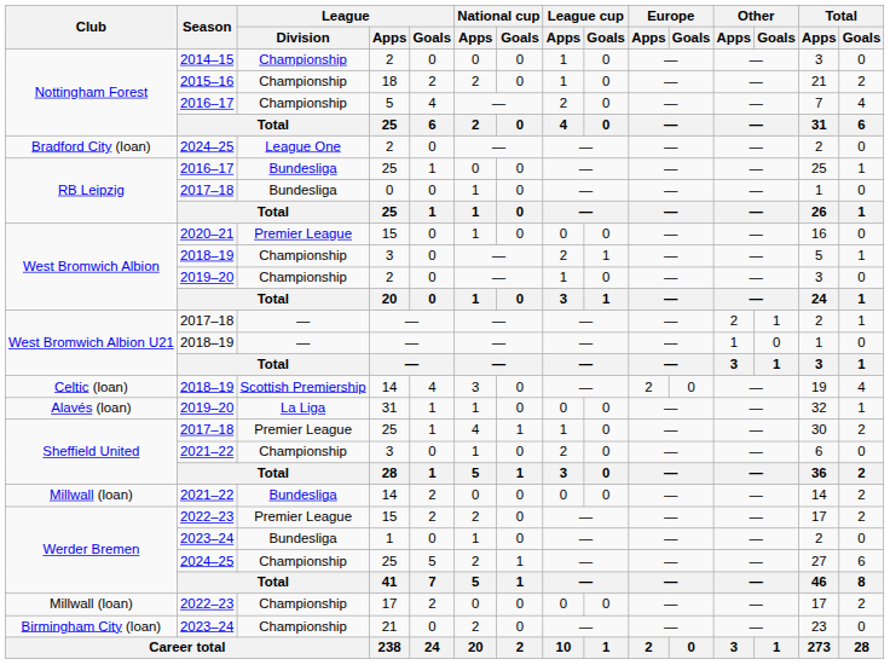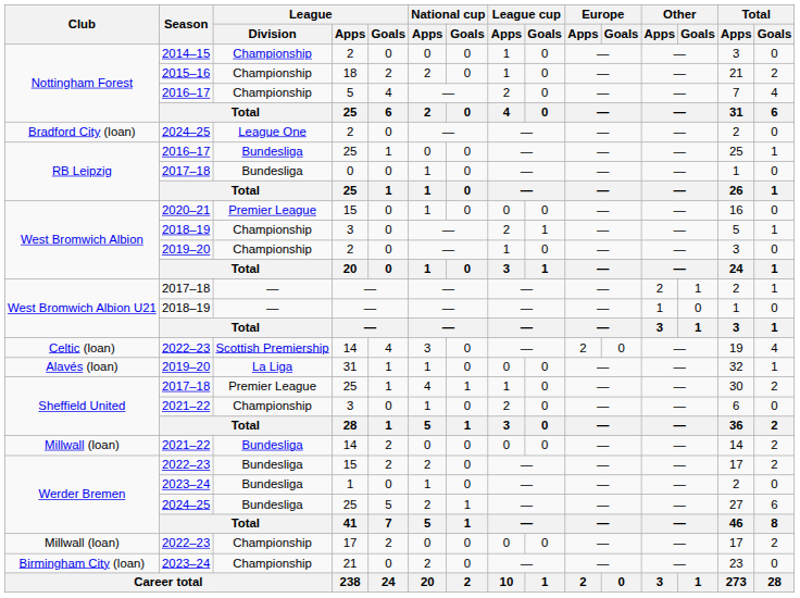 <table class=wikitable style=text-align:center>
 <tr>
 <th rowspan="2">Club</th>
 <th rowspan="2">Season</th>
 <th colspan="3">League</th>
 <th colspan="2">National cup</th>
 <th colspan="2">League cup</th>
 <th colspan="2">Europe</th>
 <th colspan="2">Other</th>
 <th colspan="2">Total</th>
 </tr>
 <tr>
 <th>Division</th>
 <th>Apps</th>
 <th>Goals</th>
 <th>Apps</th>
 <th>Goals</th>
 <th>Apps</th>
 <th>Goals</th>
 <th>Apps</th>
 <th>Goals</th>
 <th>Apps</th>
 <th>Goals</th>
 <th>Apps</th>
 <th>Goals</th>
 </tr>
 <tr>
 <td rowspan="4"><a href='#'>Nottingham Forest</a></td>
 <td><a href='#'>2014–15</a></td>
 <td><a href='#'>Championship</a></td>
 <td>2</td>
 <td>0</td>
 <td>0</td>
 <td>0</td>
 <td>1</td>
 <td>0</td>
 <td colspan="2">—</td>
 <td colspan="2">—</td>
 <td>3</td>
 <td>0</td>
 </tr>
 <tr>
 <td><a href='#'>2015–16</a></td>
 <td>Championship</td>
 <td>18</td>
 <td>2</td>
 <td>2</td>
 <td>0</td>
 <td>1</td>
 <td>0</td>
 <td colspan="2">—</td>
 <td colspan="2">—</td>
 <td>21</td>
 <td>2</td>
 </tr>
 <tr>
 <td><a href='#'>2016–17</a></td>
 <td>Championship</td>
 <td>5</td>
 <td>4</td>
 <td colspan="2">—</td>
 <td>2</td>
 <td>0</td>
 <td colspan="2">—</td>
 <td colspan="2">—</td>
 <td>7</td>
 <td>4</td>
 </tr>
 <tr>
 <th colspan="2">Total</th>
 <th>25</th>
 <th>6</th>
 <th>2</th>
 <th>0</th>
 <th>4</th>
 <th>0</th>
 <th colspan="2">—</th>
 <th colspan="2">—</th>
 <th>31</th>
 <th>6</th>
 </tr>
 <tr>
 <td><a href='#'>Bradford City</a> (loan)</td>
 <td><a href='#'>2024–25</a></td>
 <td><a href='#'>League One</a></td>
 <td>2</td>
 <td>0</td>
 <td colspan="2">—</td>
 <td colspan="2">—</td>
 <td colspan="2">—</td>
 <td colspan="2">—</td>
 <td>2</td>
 <td>0</td>
 </tr>
 <tr>
 <td rowspan="3"><a href='#'>RB Leipzig</a></td>
 <td><a href='#'>2016–17</a></td>
 <td><a href='#'>Bundesliga</a></td>
 <td>25</td>
 <td>1</td>
 <td>0</td>
 <td>0</td>
 <td colspan="2">—</td>
 <td colspan="2">—</td>
 <td colspan="2">—</td>
 <td>25</td>
 <td>1</td>
 </tr>
 <tr>
 <td><a href='#'>2017–18</a></td>
 <td>Bundesliga</td>
 <td>0</td>
 <td>0</td>
 <td>1</td>
 <td>0</td>
 <td colspan="2">—</td>
 <td colspan="2">—</td>
 <td colspan="2">—</td>
 <td>1</td>
 <td>0</td>
 </tr>
 <tr>
 <th colspan="2">Total</th>
 <th>25</th>
 <th>1</th>
 <th>1</th>
 <th>0</th>
 <th colspan="2">—</th>
 <th colspan="2">—</th>
 <th colspan="2">—</th>
 <th>26</th>
 <th>1</th>
 </tr>
 <tr>
 <td rowspan="4"><a href='#'>West Bromwich Albion</a></td>
 <td><a href='#'>2020–21</a></td>
 <td><a href='#'>Premier League</a></td>
 <td>15</td>
 <td>0</td>
 <td>1</td>
 <td>0</td>
 <td>0</td>
 <td>0</td>
 <td colspan="2">—</td>
 <td colspan="2">—</td>
 <td>16</td>
 <td>0</td>
 </tr>
 <tr>
 <td><a href='#'>2018–19</a></td>
 <td>Championship</td>
 <td>3</td>
 <td>0</td>
 <td colspan="2">—</td>
 <td>2</td>
 <td>1</td>
 <td colspan="2">—</td>
 <td colspan="2">—</td>
 <td>5</td>
 <td>1</td>
 </tr>
 <tr>
 <td><a href='#'>2019–20</a></td>
 <td>Championship</td>
 <td>2</td>
 <td>0</td>
 <td colspan="2">—</td>
 <td>1</td>
 <td>0</td>
 <td colspan="2">—</td>
 <td colspan="2">—</td>
 <td>3</td>
 <td>0</td>
 </tr>
 <tr>
 <th colspan="2">Total</th>
 <th>20</th>
 <th>0</th>
 <th>1</th>
 <th>0</th>
 <th>3</th>
 <th>1</th>
 <th colspan="2">—</th>
 <th colspan="2">—</th>
 <th>24</th>
 <th>1</th>
 </tr>
 <tr>
 <td rowspan="3"><a href='#'>West Bromwich Albion U21</a></td>
 <td>2017–18</td>
 <td>—</td>
 <td colspan="2">—</td>
 <td colspan="2">—</td>
 <td colspan="2">—</td>
 <td colspan="2">—</td>
 <td>2</td>
 <td>1</td>
 <td>2</td>
 <td>1</td>
 </tr>
 <tr>
 <td>2018–19</td>
 <td>—</td>
 <td colspan="2">—</td>
 <td colspan="2">—</td>
 <td colspan="2">—</td>
 <td colspan="2">—</td>
 <td>1</td>
 <td>0</td>
 <td>1</td>
 <td>0</td>
 </tr>
 <tr>
 <th colspan="2">Total</th>
 <th colspan="2">—</th>
 <th colspan="2">—</th>
 <th colspan="2">—</th>
 <th colspan="2">—</th>
 <th>3</th>
 <th>1</th>
 <th>3</th>
 <th>1</th>
 </tr>
 <tr>
 <td><a href='#'>Celtic</a> (loan)</td>
-<td><a href='#'>2018–19</a></td>
+<td><a href='#'>2022–23</a></td>
 <td><a href='#'>Scottish Premiership</a></td>
 <td>14</td>
 <td>4</td>
 <td>3</td>
 <td>0</td>
 <td colspan="2">—</td>
 <td>2</td>
 <td>0</td>
 <td colspan="2">—</td>
 <td>19</td>
 <td>4</td>
 </tr>
 <tr>
 <td><a href='#'>Alavés</a> (loan)</td>
 <td><a href='#'>2019–20</a></td>
 <td><a href='#'>La Liga</a></td>
 <td>31</td>
 <td>1</td>
 <td>1</td>
 <td>0</td>
 <td>0</td>
 <td>0</td>
 <td colspan="2">—</td>
 <td colspan="2">—</td>
 <td>32</td>
 <td>1</td>
 </tr>
 <tr>
 <td rowspan="3"><a href='#'>Sheffield United</a></td>
 <td><a href='#'>2017–18</a></td>
 <td>Premier League</td>
 <td>25</td>
 <td>1</td>
 <td>4</td>
 <td>1</td>
 <td>1</td>
 <td>0</td>
 <td colspan="2">—</td>
 <td colspan="2">—</td>
 <td>30</td>
 <td>2</td>
 </tr>
 <tr>
 <td><a href='#'>2021–22</a></td>
 <td>Championship</td>
 <td>3</td>
 <td>0</td>
 <td>1</td>
 <td>0</td>
 <td>2</td>
 <td>0</td>
 <td colspan="2">—</td>
 <td colspan="2">—</td>
 <td>6</td>
 <td>0</td>
 </tr>
 <tr>
 <th colspan="2">Total</th>
 <th>28</th>
 <th>1</th>
 <th>5</th>
 <th>1</th>
 <th>3</th>
 <th>0</th>
 <th colspan="2">—</th>
 <th colspan="2">—</th>
 <th>36</th>
 <th>2</th>
 </tr>
 <tr>
 <td><a href='#'>Millwall</a> (loan)</td>
 <td><a href='#'>2021–22</a></td>
 <td><a href='#'>Bundesliga</a></td>
 <td>14</td>
 <td>2</td>
 <td>0</td>
 <td>0</td>
 <td>0</td>
 <td>0</td>
 <td colspan="2">—</td>
 <td colspan="2">—</td>
 <td>14</td>
 <td>2</td>
 </tr>
 <tr>
 <td rowspan="4"><a href='#'>Werder Bremen</a></td>
 <td><a href='#'>2022–23</a></td>
-<td>Premier League</td>
+<td>Bundesliga</td>
 <td>15</td>
 <td>2</td>
 <td>2</td>
 <td>0</td>
 <td colspan="2">—</td>
 <td colspan="2">—</td>
 <td colspan="2">—</td>
 <td>17</td>
 <td>2</td>
 </tr>
 <tr>
 <td><a href='#'>2023–24</a></td>
 <td>Bundesliga</td>
 <td>1</td>
 <td>0</td>
 <td>1</td>
 <td>0</td>
 <td colspan="2">—</td>
 <td colspan="2">—</td>
 <td colspan="2">—</td>
 <td>2</td>
 <td>0</td>
 </tr>
 <tr>
 <td><a href='#'>2024–25</a></td>
-<td>Championship</td>
+<td>Bundesliga</td>
 <td>25</td>
 <td>5</td>
 <td>2</td>
 <td>1</td>
 <td colspan="2">—</td>
 <td colspan="2">—</td>
 <td colspan="2">—</td>
 <td>27</td>
 <td>6</td>
 </tr>
 <tr>
 <th colspan="2">Total</th>
 <th>41</th>
 <th>7</th>
 <th>5</th>
 <th>1</th>
 <th colspan="2">—</th>
 <th colspan="2">—</th>
 <th colspan="2">—</th>
 <th>46</th>
 <th>8</th>
 </tr>
 <tr>
 <td>Millwall (loan)</td>
 <td><a href='#'>2022–23</a></td>
 <td>Championship</td>
 <td>17</td>
 <td>2</td>
 <td>0</td>
 <td>0</td>
 <td>0</td>
 <td>0</td>
 <td colspan="2">—</td>
 <td colspan="2">—</td>
 <td>17</td>
 <td>2</td>
 </tr>
 <tr>
 <td><a href='#'>Birmingham City</a> (loan)</td>
 <td><a href='#'>2023–24</a></td>
 <td>Championship</td>
 <td>21</td>
 <td>0</td>
 <td>2</td>
 <td>0</td>
 <td colspan="2">—</td>
 <td colspan="2">—</td>
 <td colspan="2">—</td>
 <td>23</td>
 <td>0</td>
 </tr>
 <tr>
 <th colspan="3">Career total</th>
 <th>238</th>
 <th>24</th>
 <th>20</th>
 <th>2</th>
 <th>10</th>
 <th>1</th>
 <th>2</th>
 <th>0</th>
 <th>3</th>
 <th>1</th>
 <th>273</th>
 <th>28</th>
 </tr>
 </table>
